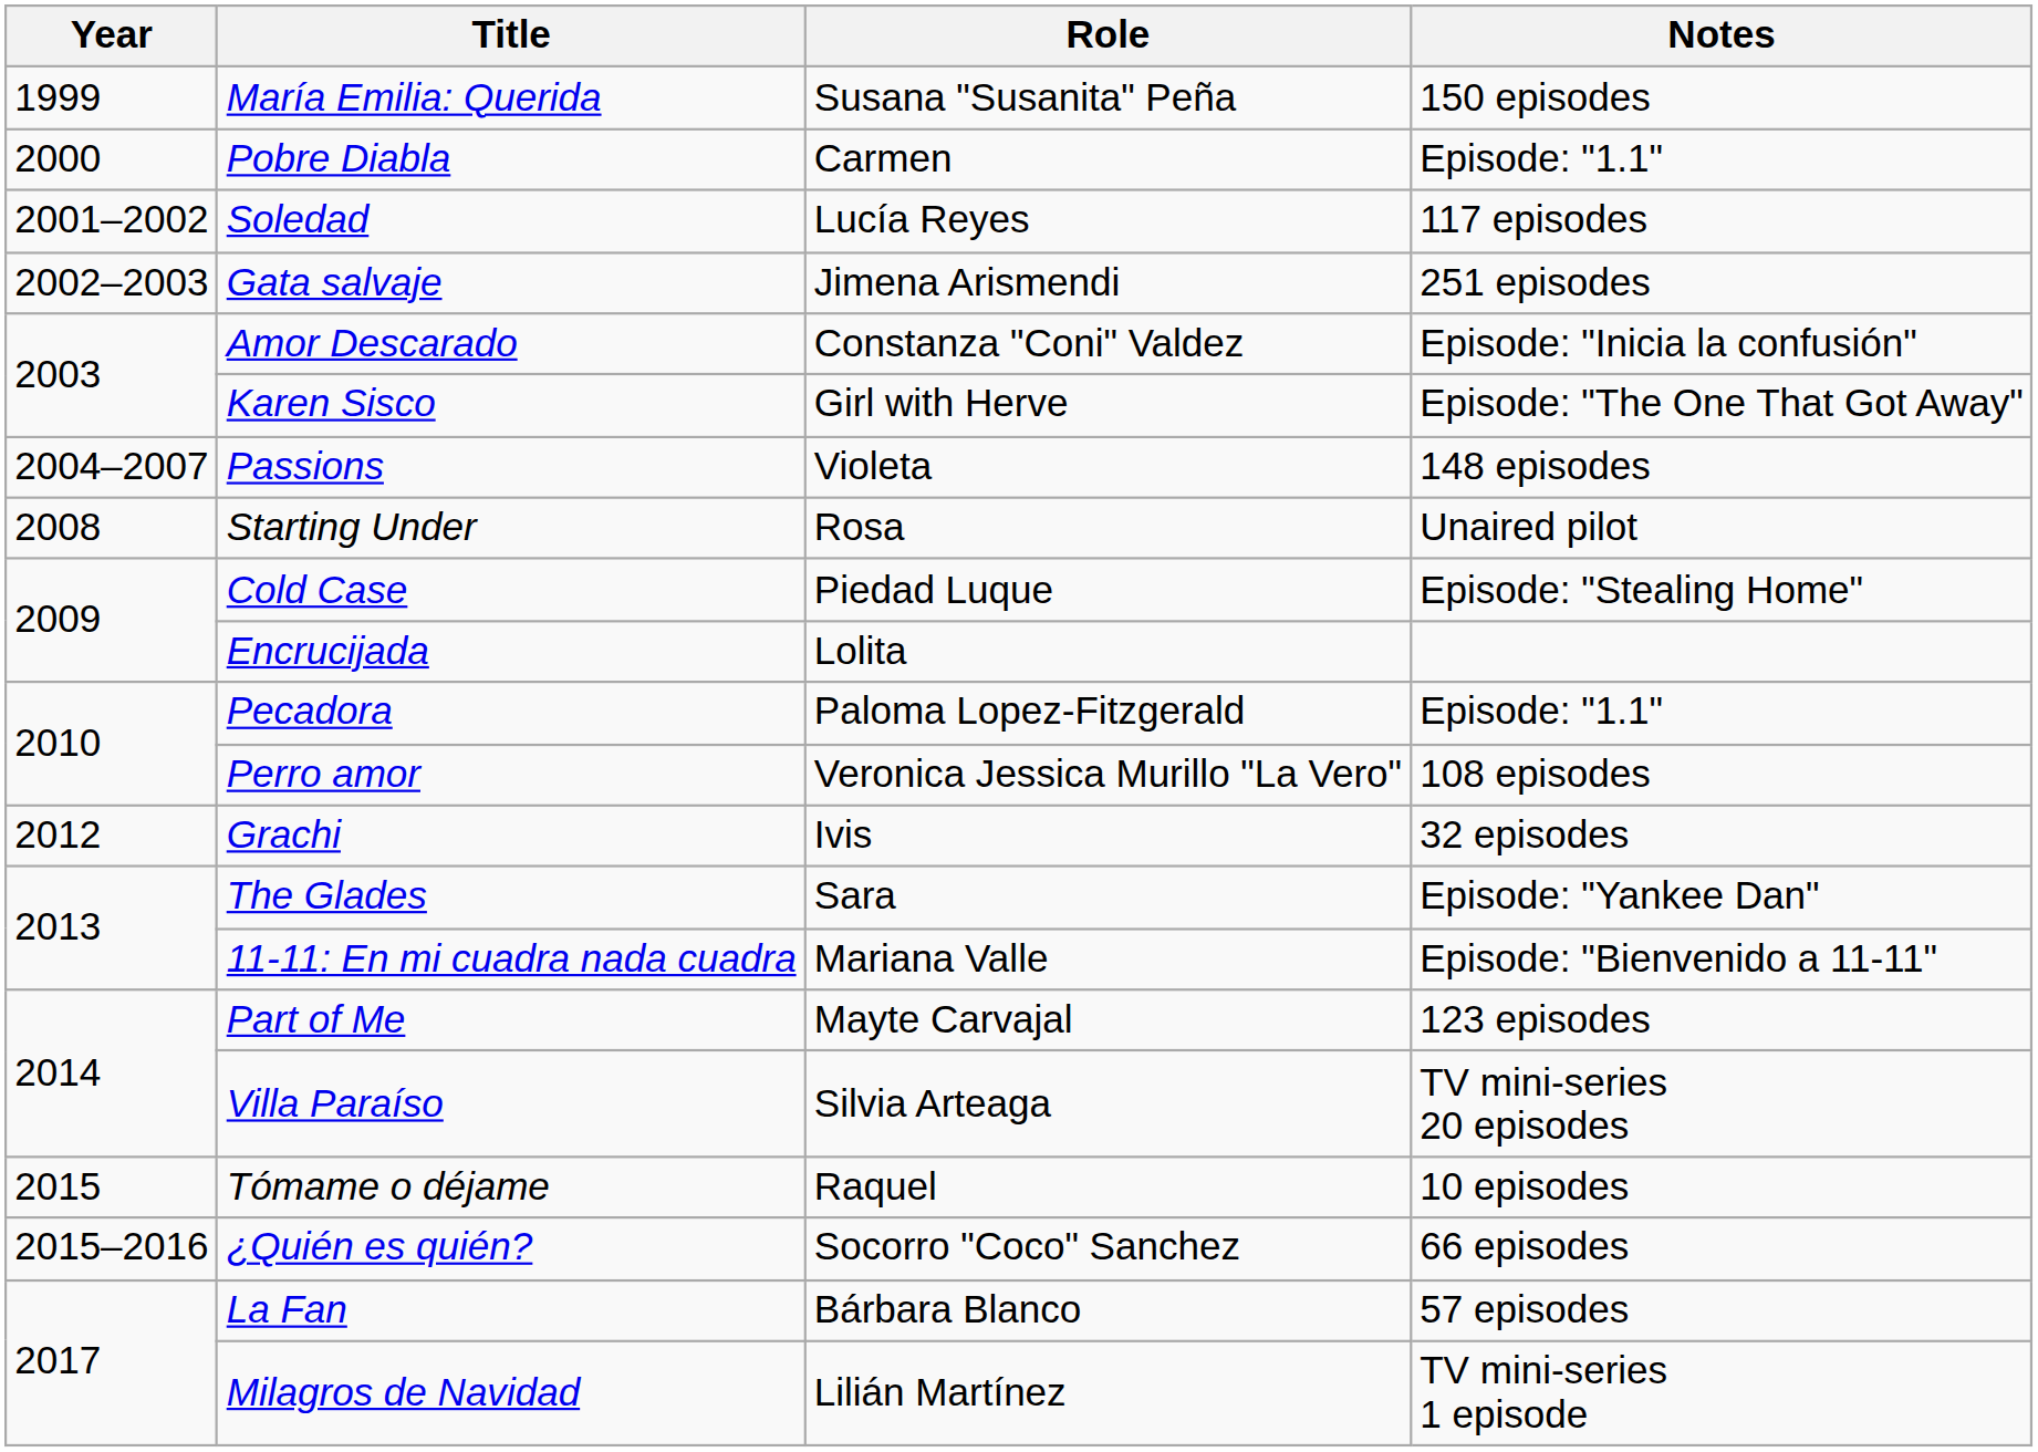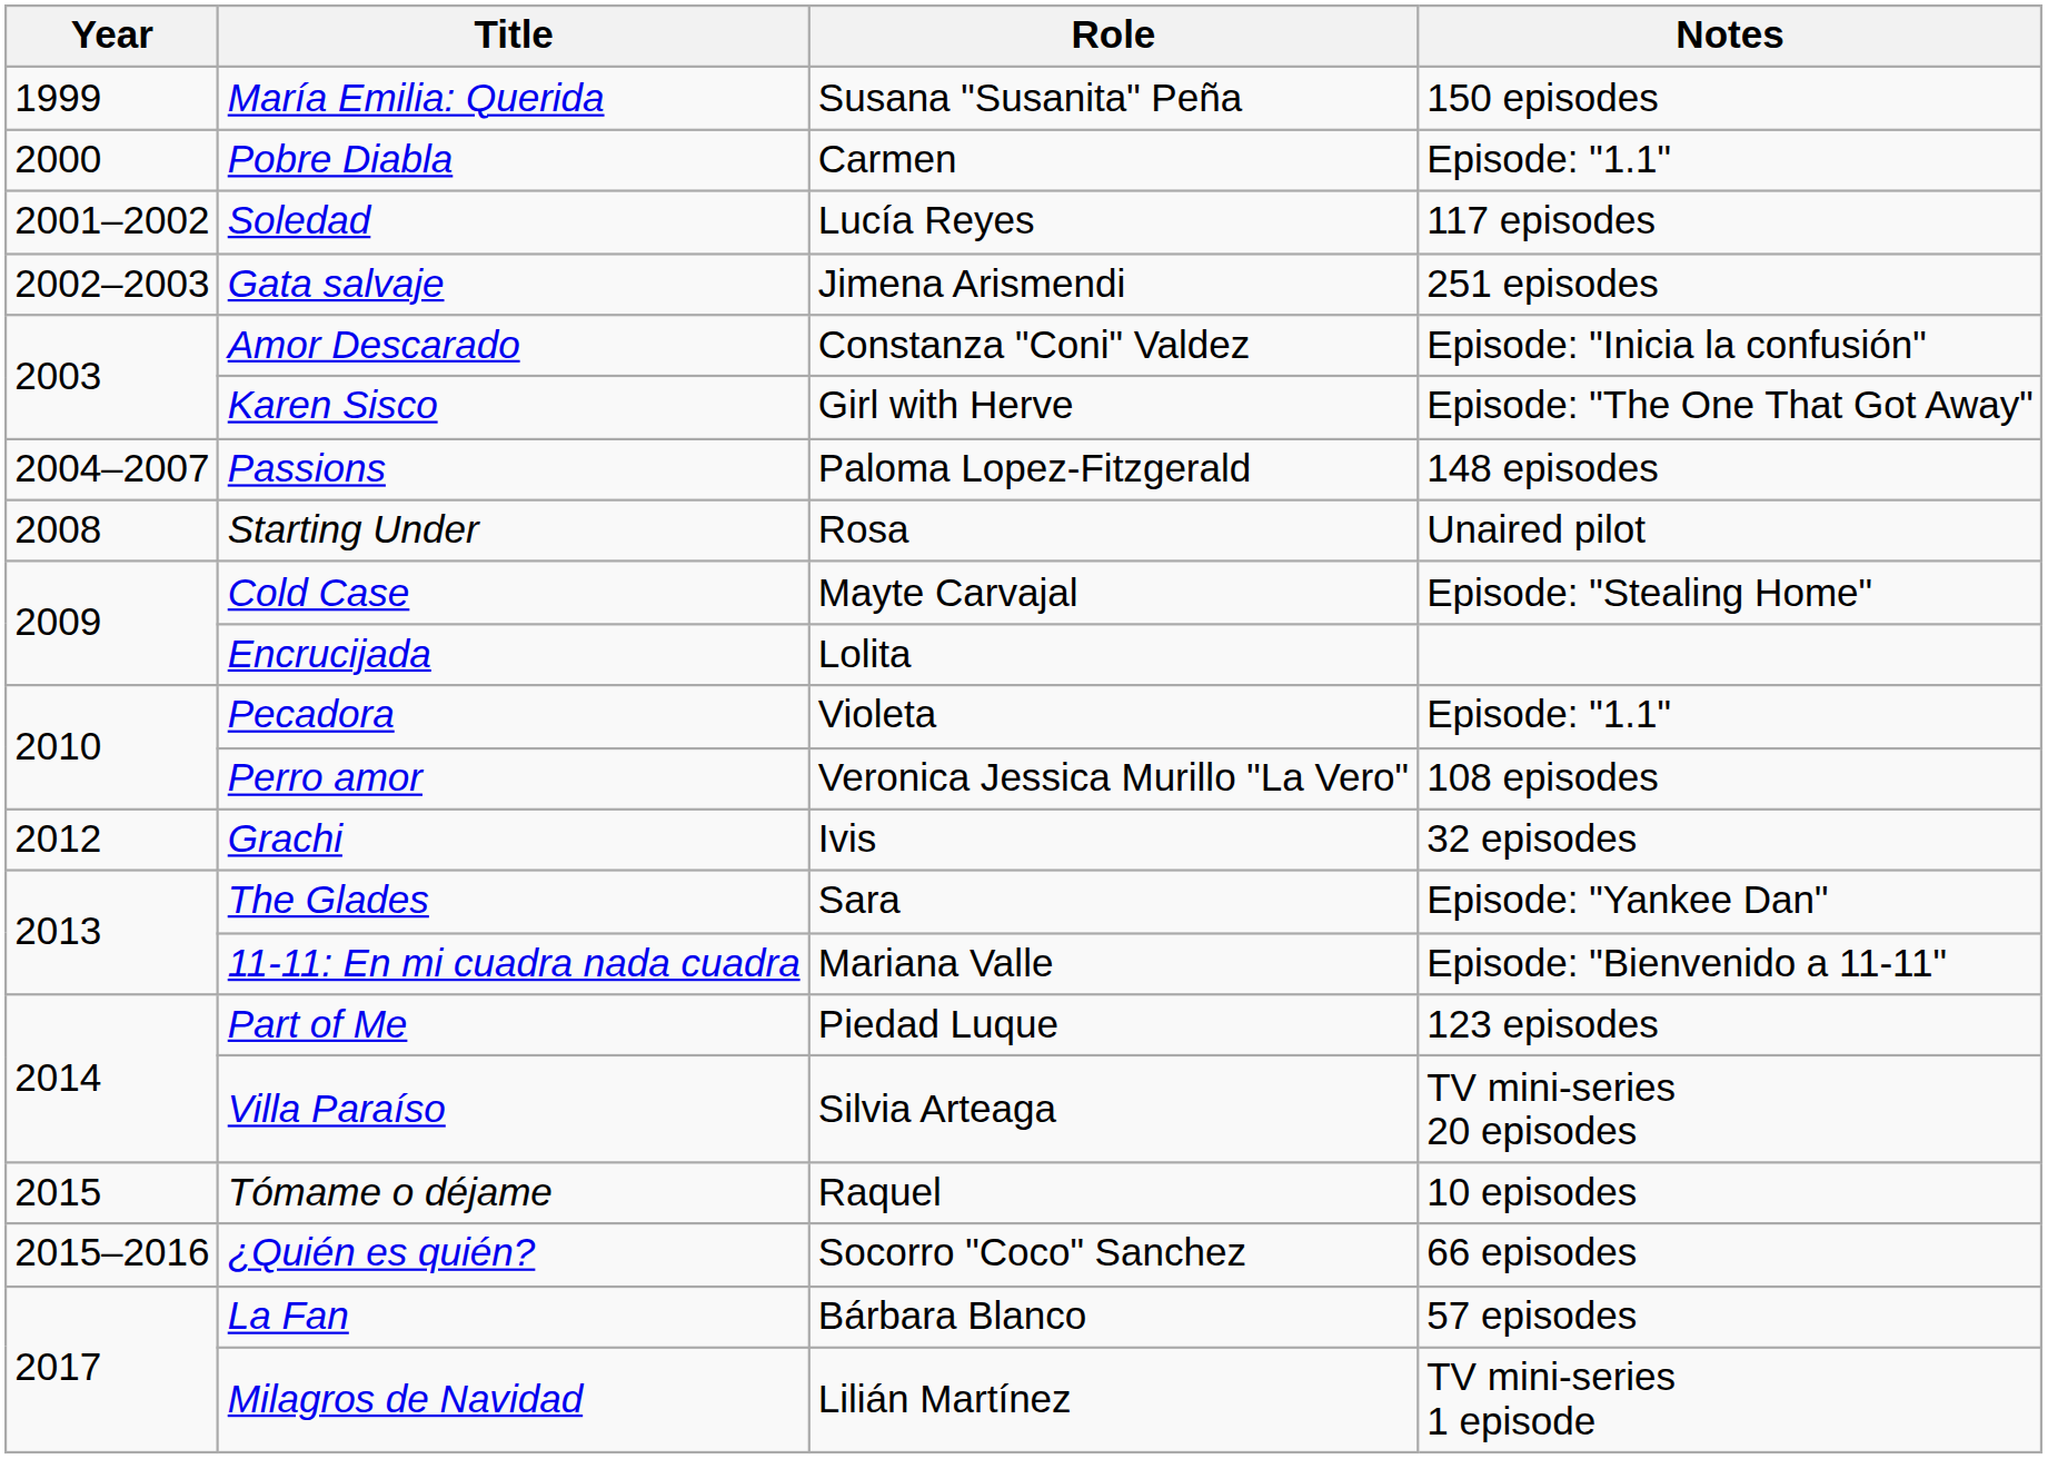 <table class="wikitable">
 <tr>
 <th>Year</th>
 <th>Title</th>
 <th>Role</th>
 <th>Notes</th>
 </tr>
 <tr>
 <td>1999</td>
 <td><em><a href='#'>María Emilia: Querida</a></em></td>
 <td>Susana "Susanita" Peña</td>
 <td>150 episodes</td>
 </tr>
 <tr>
 <td>2000</td>
 <td><em><a href='#'>Pobre Diabla</a></em></td>
 <td>Carmen</td>
 <td>Episode: "1.1"</td>
 </tr>
 <tr>
 <td>2001–2002</td>
 <td><em><a href='#'>Soledad</a></em></td>
 <td>Lucía Reyes</td>
 <td>117 episodes</td>
 </tr>
 <tr>
 <td>2002–2003</td>
 <td><em><a href='#'>Gata salvaje</a></em></td>
 <td>Jimena Arismendi</td>
 <td>251 episodes</td>
 </tr>
 <tr>
 <td rowspan="2">2003</td>
 <td><em><a href='#'>Amor Descarado</a></em></td>
 <td>Constanza "Coni" Valdez</td>
 <td>Episode: "Inicia la confusión"</td>
 </tr>
 <tr>
 <td><em><a href='#'>Karen Sisco</a></em></td>
 <td>Girl with Herve</td>
 <td>Episode: "The One That Got Away"</td>
 </tr>
 <tr>
 <td>2004–2007</td>
 <td><em><a href='#'>Passions</a></em></td>
-<td>Violeta</td>
+<td>Paloma Lopez-Fitzgerald</td>
 <td>148 episodes</td>
 </tr>
 <tr>
 <td>2008</td>
 <td><em>Starting Under</em></td>
 <td>Rosa</td>
 <td>Unaired pilot</td>
 </tr>
 <tr>
 <td rowspan="2">2009</td>
 <td><em><a href='#'>Cold Case</a></em></td>
-<td>Piedad Luque</td>
+<td>Mayte Carvajal</td>
 <td>Episode: "Stealing Home"</td>
 </tr>
 <tr>
 <td><em><a href='#'>Encrucijada</a></em></td>
 <td>Lolita</td>
 <td></td>
 </tr>
 <tr>
 <td rowspan="2">2010</td>
 <td><em><a href='#'>Pecadora</a></em></td>
-<td>Paloma Lopez-Fitzgerald</td>
+<td>Violeta</td>
 <td>Episode: "1.1"</td>
 </tr>
 <tr>
 <td><em><a href='#'>Perro amor</a></em></td>
 <td>Veronica Jessica Murillo "La Vero"</td>
 <td>108 episodes</td>
 </tr>
 <tr>
 <td>2012</td>
 <td><em><a href='#'>Grachi</a></em></td>
 <td>Ivis</td>
 <td>32 episodes</td>
 </tr>
 <tr>
 <td rowspan="2">2013</td>
 <td><em><a href='#'>The Glades</a></em></td>
 <td>Sara</td>
 <td>Episode: "Yankee Dan"</td>
 </tr>
 <tr>
 <td><em><a href='#'>11-11: En mi cuadra nada cuadra</a></em></td>
 <td>Mariana Valle</td>
 <td>Episode: "Bienvenido a 11-11"</td>
 </tr>
 <tr>
 <td rowspan="2">2014</td>
 <td><em><a href='#'>Part of Me</a></em></td>
-<td>Mayte Carvajal</td>
+<td>Piedad Luque</td>
 <td>123 episodes</td>
 </tr>
 <tr>
 <td><em><a href='#'>Villa Paraíso</a></em></td>
 <td>Silvia Arteaga</td>
 <td>TV mini-series<br>20 episodes</td>
 </tr>
 <tr>
 <td>2015</td>
 <td><em>Tómame o déjame</em></td>
 <td>Raquel</td>
 <td>10 episodes</td>
 </tr>
 <tr>
 <td>2015–2016</td>
 <td><em><a href='#'>¿Quién es quién?</a></em></td>
 <td>Socorro "Coco" Sanchez</td>
 <td>66 episodes</td>
 </tr>
 <tr>
 <td rowspan="2">2017</td>
 <td><em><a href='#'>La Fan</a></em></td>
 <td>Bárbara Blanco</td>
 <td>57 episodes</td>
 </tr>
 <tr>
 <td><em><a href='#'>Milagros de Navidad</a></em></td>
 <td>Lilián Martínez</td>
 <td>TV mini-series<br>1 episode</td>
 </tr>
 </table>
